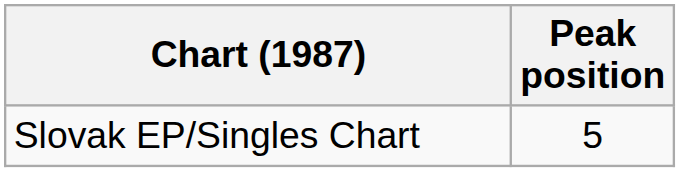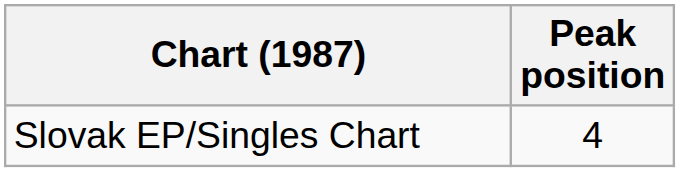 <table class="wikitable">
 <tr>
 <th width="210">Chart (1987)</th>
 <th>Peak<br>position</th>
 </tr>
 <tr>
 <td>Slovak EP/Singles Chart</td>
-<td align="center">5</td>
+<td align="center">4</td>
 </tr>
 </table>
